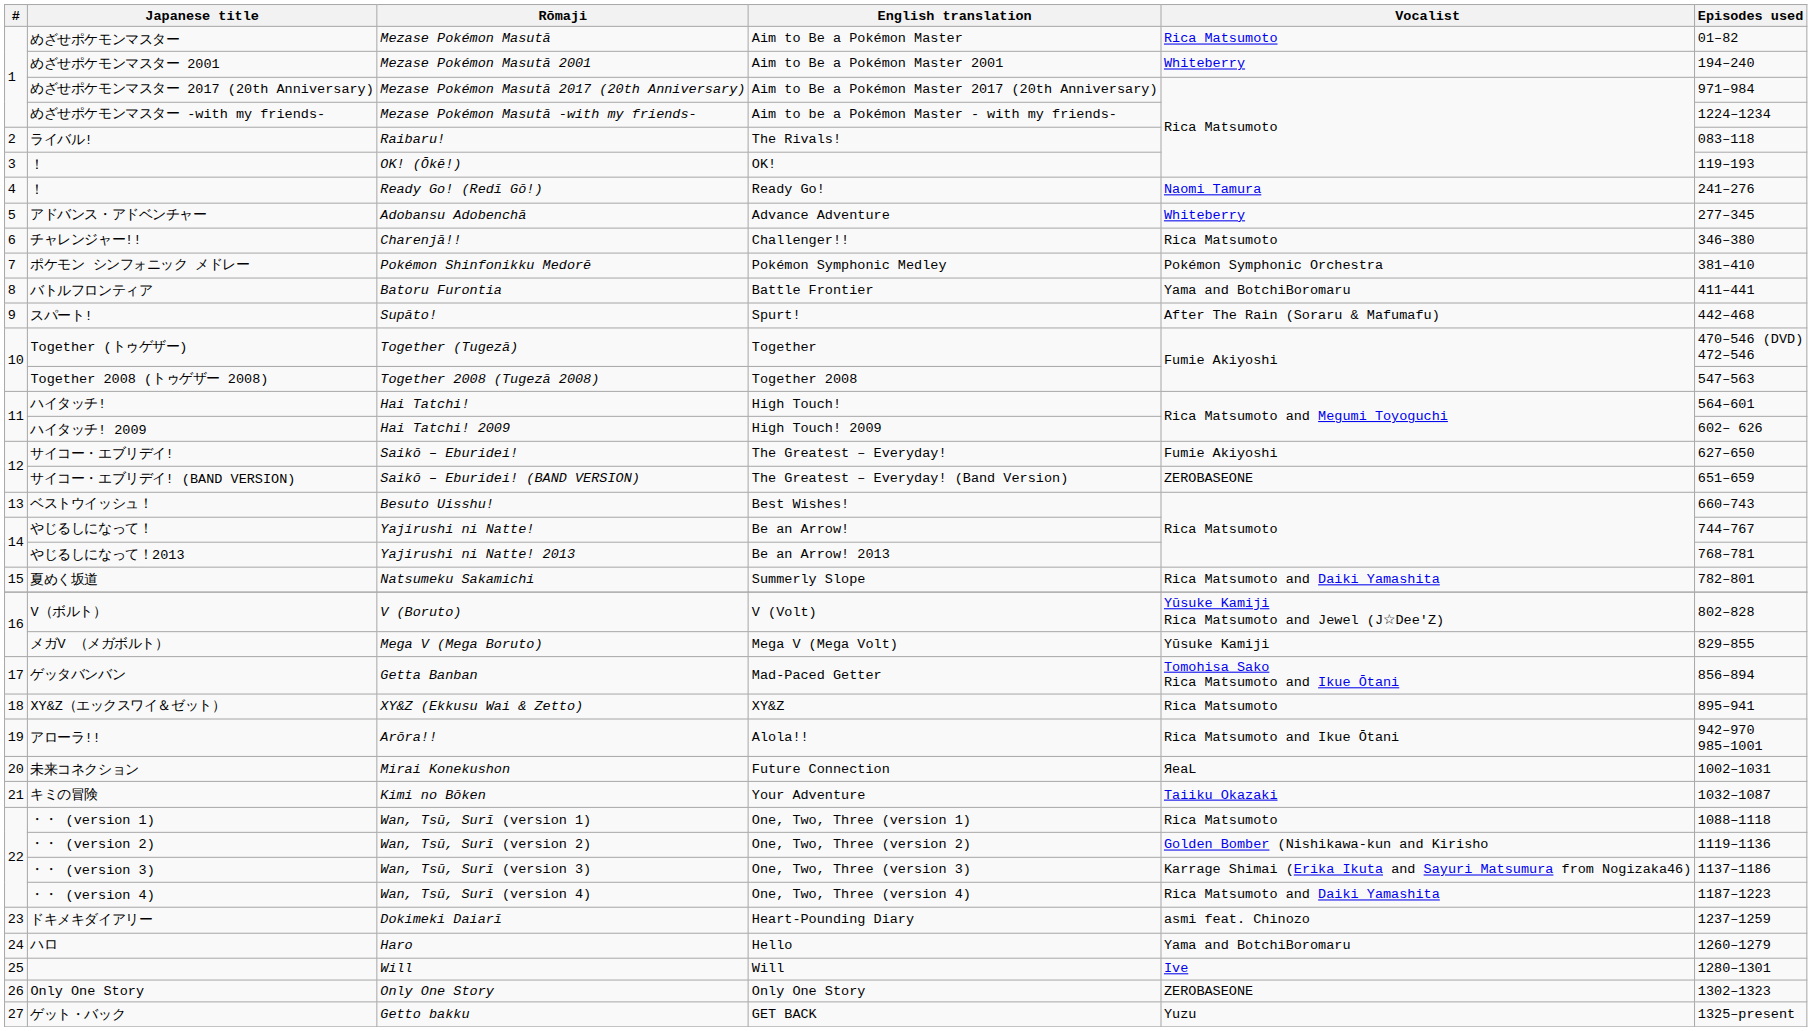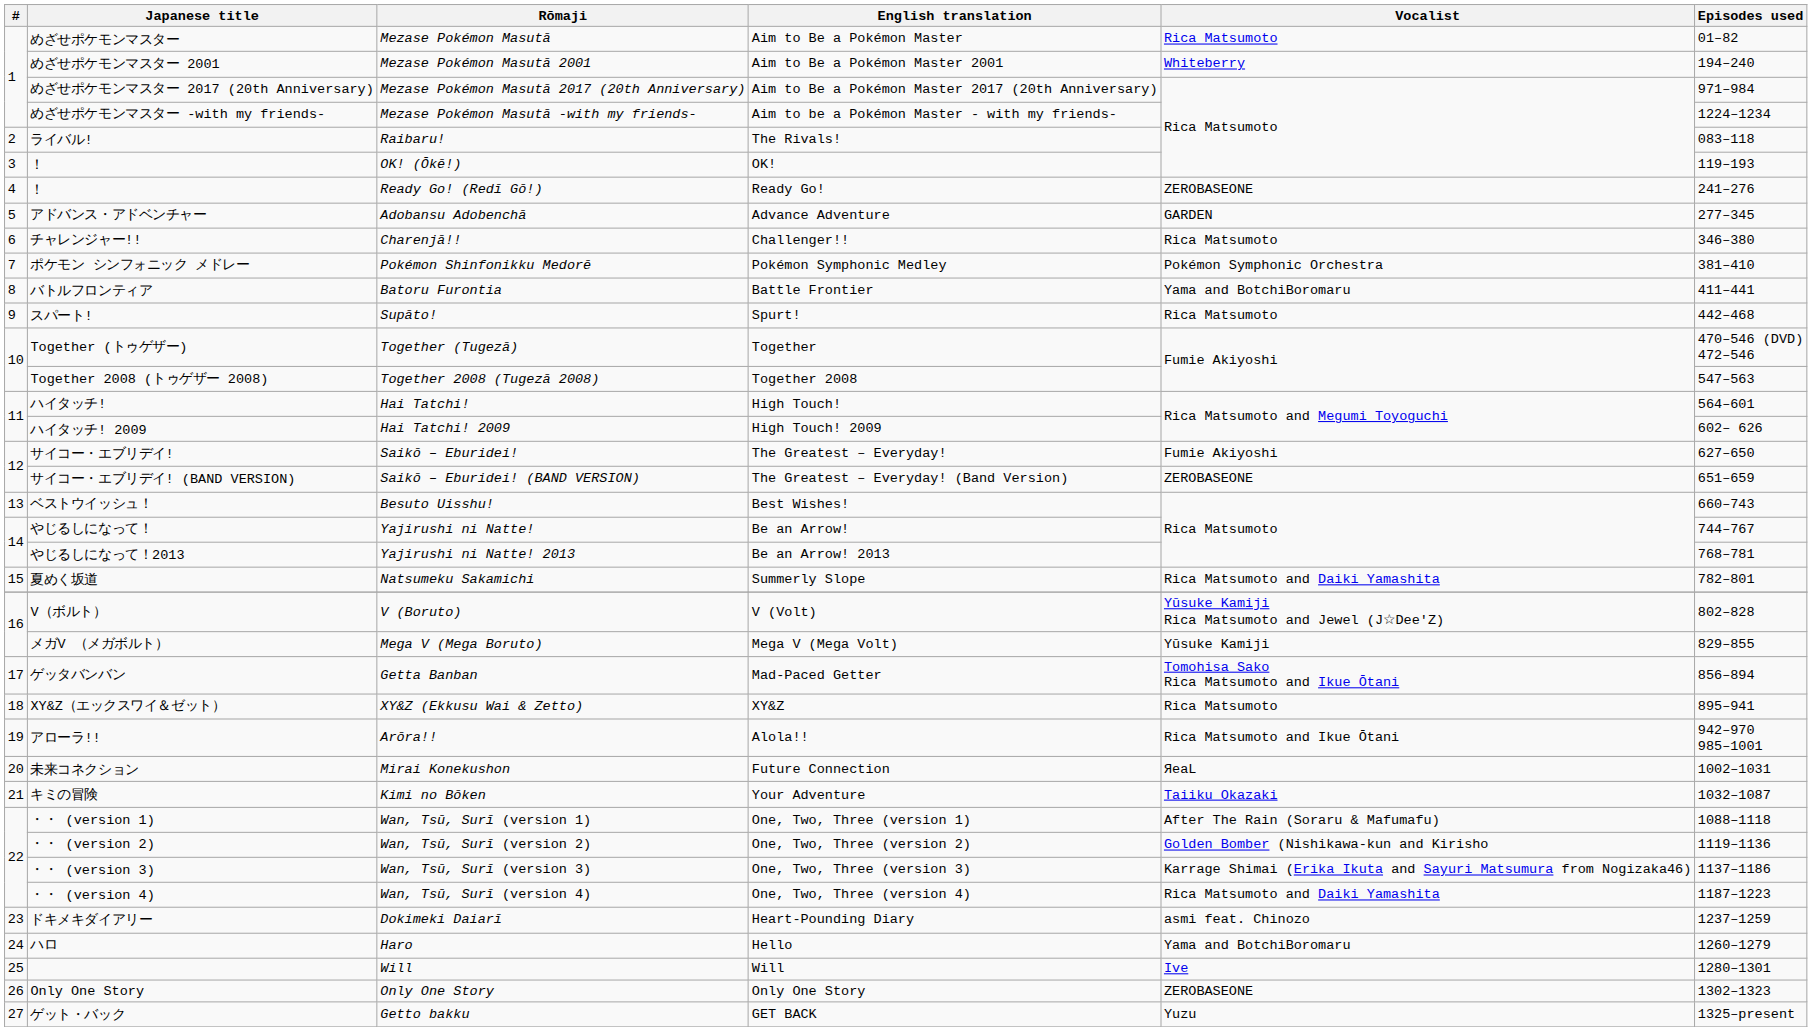 <table class="wikitable">
 <tr>
 <th>#</th>
 <th>Japanese title</th>
 <th>Rōmaji</th>
 <th>English translation</th>
 <th>Vocalist</th>
 <th>Episodes used</th>
 </tr>
 <tr>
 <td rowspan="4">1</td>
 <td>めざせポケモンマスター</td>
 <td><em>Mezase Pokémon Masutā</em></td>
 <td>Aim to Be a Pokémon Master</td>
 <td><a href='#'>Rica Matsumoto</a></td>
 <td>01–82</td>
 </tr>
 <tr>
 <td>めざせポケモンマスター 2001</td>
 <td><em>Mezase Pokémon Masutā 2001</em></td>
 <td>Aim to Be a Pokémon Master 2001</td>
 <td><a href='#'>Whiteberry</a></td>
 <td>194–240</td>
 </tr>
 <tr>
 <td>めざせポケモンマスター 2017 (20th Anniversary)</td>
 <td><em>Mezase Pokémon Masutā 2017 (20th Anniversary)</em></td>
 <td>Aim to Be a Pokémon Master 2017  (20th Anniversary)</td>
 <td rowspan="4">Rica Matsumoto</td>
 <td>971–984</td>
 </tr>
 <tr>
 <td>めざせポケモンマスター -with my friends-</td>
 <td><em>Mezase Pokémon Masutā -with my friends-</em></td>
 <td>Aim to be a Pokémon Master - with my friends-</td>
 <td>1224–1234</td>
 </tr>
 <tr>
 <td>2</td>
 <td>ライバル!</td>
 <td><em>Raibaru!</em></td>
 <td>The Rivals!</td>
 <td>083–118</td>
 </tr>
 <tr>
 <td>3</td>
 <td>！</td>
 <td><em>OK! (Ōkē!)</em></td>
 <td>OK!</td>
 <td>119–193</td>
 </tr>
 <tr>
 <td>4</td>
 <td>！</td>
 <td><em>Ready Go! (Redī Gō!)</em></td>
 <td>Ready Go!</td>
-<td><a href='#'>Naomi Tamura</a></td>
+<td>ZEROBASEONE</td>
 <td>241–276</td>
 </tr>
 <tr>
 <td>5</td>
 <td>アドバンス・アドベンチャー</td>
 <td><em>Adobansu Adobenchā</em></td>
 <td>Advance Adventure</td>
-<td><a href='#'>Whiteberry</a></td>
+<td>GARDEN</td>
 <td>277–345</td>
 </tr>
 <tr>
 <td>6</td>
 <td>チャレンジャー!!</td>
 <td><em>Charenjā!!</em></td>
 <td>Challenger!!</td>
 <td>Rica Matsumoto</td>
 <td>346–380</td>
 </tr>
 <tr>
 <td>7</td>
 <td>ポケモン シンフォニック メドレー</td>
 <td><em>Pokémon Shinfonikku Medorē</em></td>
 <td>Pokémon Symphonic Medley</td>
 <td>Pokémon Symphonic Orchestra</td>
 <td>381–410</td>
 </tr>
 <tr>
 <td>8</td>
 <td>バトルフロンティア</td>
 <td><em>Batoru Furontia</em></td>
 <td>Battle Frontier</td>
 <td>Yama and BotchiBoromaru</td>
 <td>411–441</td>
 </tr>
 <tr>
 <td>9</td>
 <td>スパート!</td>
 <td><em>Supāto!</em></td>
 <td>Spurt!</td>
-<td>After The Rain (Soraru & Mafumafu)</td>
+<td>Rica Matsumoto</td>
 <td>442–468</td>
 </tr>
 <tr>
 <td rowspan="2">10</td>
 <td>Together (トゥゲザー)</td>
 <td><em>Together (Tugezā)</em></td>
 <td>Together</td>
 <td rowspan="2">Fumie Akiyoshi</td>
 <td>470–546 (DVD)<br>472–546</td>
 </tr>
 <tr>
 <td>Together 2008 (トゥゲザー 2008)</td>
 <td><em>Together 2008 (Tugezā 2008)</em></td>
 <td>Together 2008</td>
 <td>547–563</td>
 </tr>
 <tr>
 <td rowspan="2">11</td>
 <td>ハイタッチ!</td>
 <td><em>Hai Tatchi!</em></td>
 <td>High Touch!</td>
 <td rowspan="2">Rica Matsumoto and <a href='#'>Megumi Toyoguchi</a></td>
 <td>564–601</td>
 </tr>
 <tr>
 <td>ハイタッチ! 2009</td>
 <td><em>Hai Tatchi! 2009</em></td>
 <td>High Touch! 2009</td>
 <td>602– 626</td>
 </tr>
 <tr>
 <td rowspan="2">12</td>
 <td>サイコー・エブリデイ!</td>
 <td><em>Saikō – Eburidei!</em></td>
 <td>The Greatest – Everyday!</td>
 <td>Fumie Akiyoshi</td>
 <td>627–650</td>
 </tr>
 <tr>
 <td>サイコー・エブリデイ! (BAND VERSION)</td>
 <td><em>Saikō – Eburidei! (BAND VERSION)</em></td>
 <td>The Greatest – Everyday! (Band Version)</td>
 <td>ZEROBASEONE</td>
 <td>651–659</td>
 </tr>
 <tr>
 <td>13</td>
 <td>ベストウイッシュ！</td>
 <td><em>Besuto Uisshu!</em></td>
 <td>Best Wishes!</td>
 <td rowspan="3">Rica Matsumoto</td>
 <td>660–743</td>
 </tr>
 <tr>
 <td rowspan="2">14</td>
 <td>やじるしになって！</td>
 <td><em>Yajirushi ni Natte!</em></td>
 <td>Be an Arrow!</td>
 <td>744–767</td>
 </tr>
 <tr>
 <td>やじるしになって！2013</td>
 <td><em>Yajirushi ni Natte! 2013</em></td>
 <td>Be an Arrow! 2013</td>
 <td>768–781</td>
 </tr>
 <tr>
 <td>15</td>
 <td>夏めく坂道</td>
 <td><em>Natsumeku Sakamichi</em></td>
 <td>Summerly Slope</td>
 <td>Rica Matsumoto and <a href='#'>Daiki Yamashita</a></td>
 <td>782–801</td>
 </tr>
 <tr>
 </tr>
 <tr>
 <td rowspan="2">16</td>
 <td>V（ボルト）</td>
 <td><em>V (Boruto)</em></td>
 <td>V (Volt)</td>
 <td><a href='#'>Yūsuke Kamiji</a><br>Rica Matsumoto and Jewel (J☆Dee'Z)</td>
 <td>802–828</td>
 </tr>
 <tr>
 <td>メガV （メガボルト）</td>
 <td><em>Mega V (Mega Boruto)</em></td>
 <td>Mega V (Mega Volt)</td>
 <td>Yūsuke Kamiji</td>
 <td>829–855</td>
 </tr>
 <tr>
 <td>17</td>
 <td>ゲッタバンバン</td>
 <td><em>Getta Banban</em></td>
 <td>Mad-Paced Getter</td>
 <td><a href='#'>Tomohisa Sako</a><br>Rica Matsumoto and <a href='#'>Ikue Ōtani</a></td>
 <td>856–894</td>
 </tr>
 <tr>
 <td>18</td>
 <td>XY&Z（エックスワイ＆ゼット）</td>
 <td><em>XY&Z (Ekkusu Wai & Zetto)</em></td>
 <td>XY&Z</td>
 <td>Rica Matsumoto</td>
 <td>895–941</td>
 </tr>
 <tr>
 <td>19</td>
 <td>アローラ!!</td>
 <td><em>Arōra!!</em></td>
 <td>Alola!!</td>
 <td>Rica Matsumoto and Ikue Ōtani</td>
 <td>942–970<br>985–1001</td>
 </tr>
 <tr>
 <td>20</td>
 <td>未来コネクション</td>
 <td><em>Mirai Konekushon</em></td>
 <td>Future Connection</td>
 <td>ЯeaL</td>
 <td>1002–1031</td>
 </tr>
 <tr>
 <td>21</td>
 <td>キミの冒険</td>
 <td><em>Kimi no Bōken</em></td>
 <td>Your Adventure</td>
 <td><a href='#'>Taiiku Okazaki</a></td>
 <td>1032–1087</td>
 </tr>
 <tr>
 <td rowspan="4">22</td>
 <td>・・ (version 1)</td>
 <td><em>Wan, Tsū, Surī</em> (version 1)</td>
 <td>One, Two, Three (version 1)</td>
-<td>Rica Matsumoto</td>
+<td>After The Rain (Soraru & Mafumafu)</td>
 <td>1088–1118</td>
 </tr>
 <tr>
 <td>・・ (version 2)</td>
 <td><em>Wan, Tsū, Surī</em> (version 2)</td>
 <td>One, Two, Three (version 2)</td>
 <td><a href='#'>Golden Bomber</a> (Nishikawa-kun and Kirisho</td>
 <td>1119–1136</td>
 </tr>
 <tr>
 <td>・・ (version 3)</td>
 <td><em>Wan, Tsū, Surī</em> (version 3)</td>
 <td>One, Two, Three (version 3)</td>
 <td>Karrage Shimai (<a href='#'>Erika Ikuta</a> and <a href='#'>Sayuri Matsumura</a> from Nogizaka46)</td>
 <td>1137–1186</td>
 </tr>
 <tr>
 <td>・・ (version 4)</td>
 <td><em>Wan, Tsū, Surī</em> (version 4)</td>
 <td>One, Two, Three (version 4)</td>
 <td>Rica Matsumoto and <a href='#'>Daiki Yamashita</a></td>
 <td>1187–1223</td>
 </tr>
 <tr>
 <td>23</td>
 <td>ドキメキダイアリー</td>
 <td><em>Dokimeki Daiarī</em></td>
 <td>Heart-Pounding Diary</td>
 <td>asmi feat. Chinozo</td>
 <td>1237–1259</td>
 </tr>
 <tr>
 <td>24</td>
 <td>ハロ</td>
 <td><em>Haro</em></td>
 <td>Hello</td>
 <td>Yama and BotchiBoromaru</td>
 <td>1260–1279</td>
 </tr>
 <tr>
 <td>25</td>
 <td></td>
 <td><em>Will</em></td>
 <td>Will</td>
 <td><a href='#'>Ive</a></td>
 <td>1280–1301</td>
 </tr>
 <tr>
 <td>26</td>
 <td>Only One Story</td>
 <td><em>Only One Story</em></td>
 <td>Only One Story</td>
 <td>ZEROBASEONE</td>
 <td>1302–1323</td>
 </tr>
 <tr>
 <td>27</td>
 <td>ゲット・バック</td>
 <td><em>Getto bakku</em></td>
 <td>GET BACK</td>
 <td>Yuzu</td>
 <td>1325–present</td>
 </tr>
 </table>
